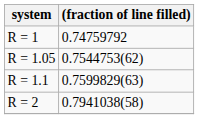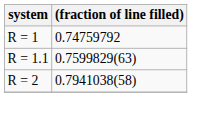 <table class="wikitable">
 <tr>
 <th>system</th>
 <th>(fraction of line filled)</th>
 </tr>
 <tr>
 <td>R = 1</td>
 <td>0.74759792</td>
-</tr>
-<tr>
-<td>R = 1.05</td>
-<td>0.7544753(62) </td>
 </tr>
 <tr>
 <td>R = 1.1</td>
 <td>0.7599829(63) </td>
 </tr>
 <tr>
 <td>R = 2</td>
 <td>0.7941038(58) </td>
 </tr>
 <tr>
 </tr>
 </table>
